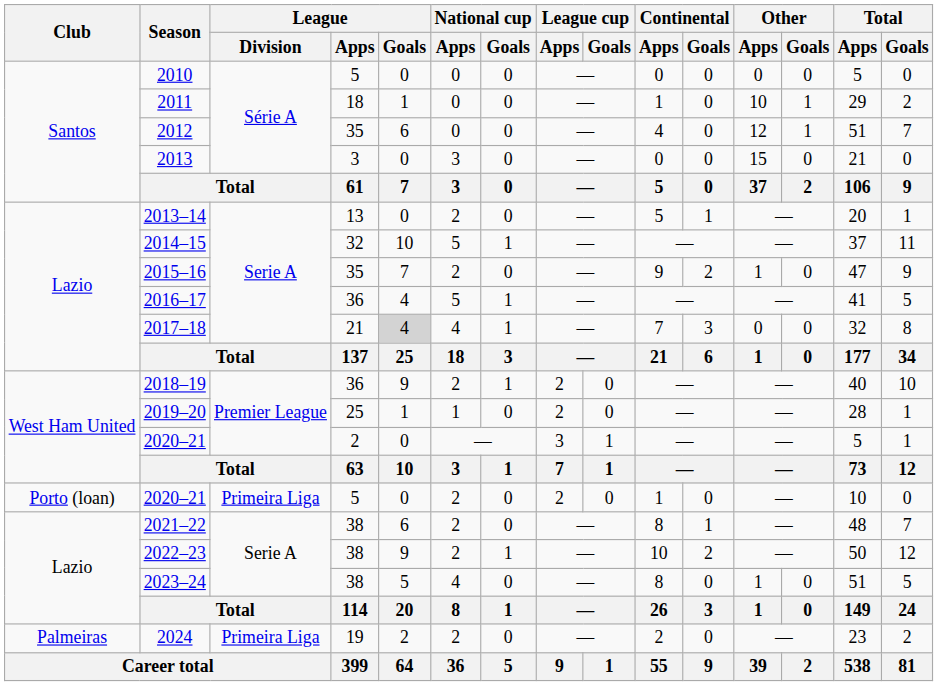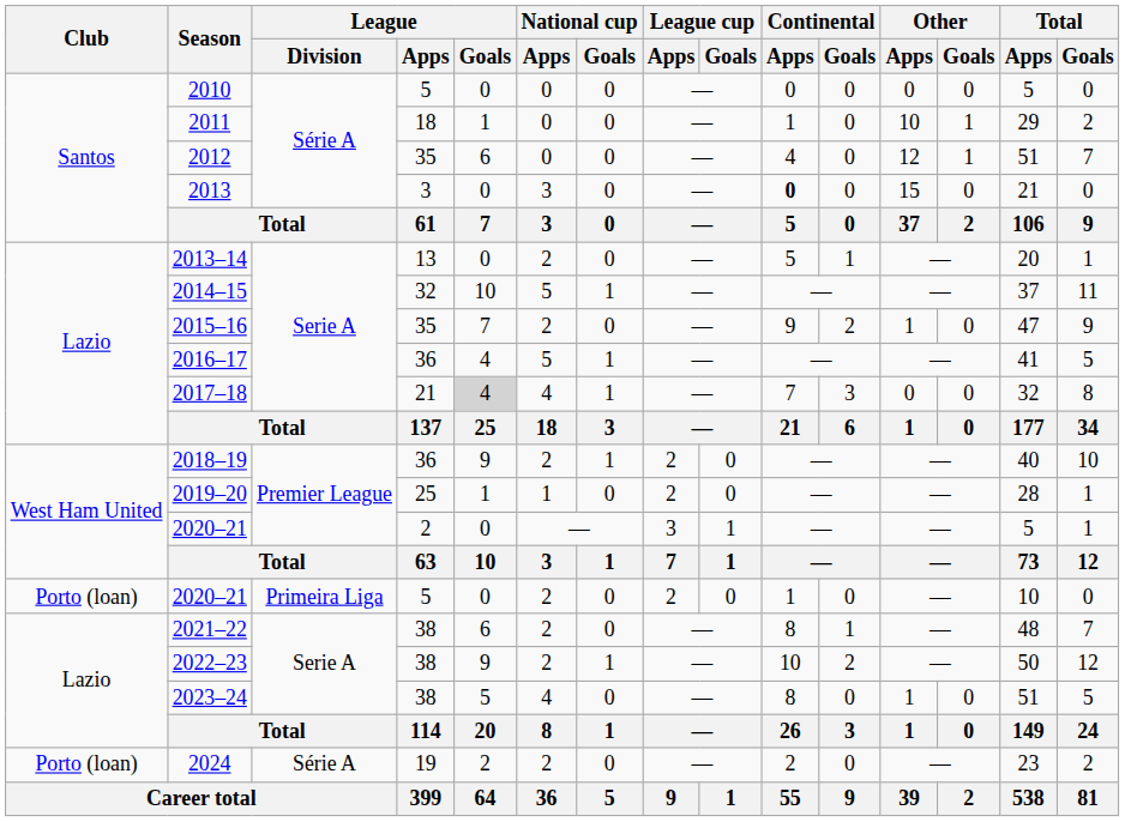 <table class="wikitable" style="font-size:100%; text-align:center;">
 <tr>
 <th rowspan="2">Club</th>
 <th rowspan="2">Season</th>
 <th colspan="3">League</th>
 <th colspan="2">National cup</th>
 <th colspan="2">League cup</th>
 <th colspan="2">Continental</th>
 <th colspan="2">Other</th>
 <th colspan="2">Total</th>
 </tr>
 <tr>
 <th>Division</th>
 <th>Apps</th>
 <th>Goals</th>
 <th>Apps</th>
 <th>Goals</th>
 <th>Apps</th>
 <th>Goals</th>
 <th>Apps</th>
 <th>Goals</th>
 <th>Apps</th>
 <th>Goals</th>
 <th>Apps</th>
 <th>Goals</th>
 </tr>
 <tr>
 <td rowspan="5"><a href='#'>Santos</a></td>
 <td><a href='#'>2010</a></td>
 <td rowspan="4"><a href='#'>Série A</a></td>
 <td>5</td>
 <td>0</td>
 <td>0</td>
 <td>0</td>
 <td colspan="2">—</td>
 <td>0</td>
 <td>0</td>
 <td>0</td>
 <td>0</td>
 <td>5</td>
 <td>0</td>
 </tr>
 <tr>
 <td><a href='#'>2011</a></td>
 <td>18</td>
 <td>1</td>
 <td>0</td>
 <td>0</td>
 <td colspan="2">—</td>
 <td>1</td>
 <td>0</td>
 <td>10</td>
 <td>1</td>
 <td>29</td>
 <td>2</td>
 </tr>
 <tr>
 <td><a href='#'>2012</a></td>
 <td>35</td>
 <td>6</td>
 <td>0</td>
 <td>0</td>
 <td colspan="2">—</td>
 <td>4</td>
 <td>0</td>
 <td>12</td>
 <td>1</td>
 <td>51</td>
 <td>7</td>
 </tr>
 <tr>
 <td><a href='#'>2013</a></td>
 <td>3</td>
 <td>0</td>
 <td>3</td>
 <td>0</td>
 <td colspan="2">—</td>
-<td>0</td>
+<td><strong>0</strong></td>
 <td>0</td>
 <td>15</td>
 <td>0</td>
 <td>21</td>
 <td>0</td>
 </tr>
 <tr>
 <th colspan="2">Total</th>
 <th>61</th>
 <th>7</th>
 <th>3</th>
 <th>0</th>
 <th colspan="2">—</th>
 <th>5</th>
 <th>0</th>
 <th>37</th>
 <th>2</th>
 <th>106</th>
 <th>9</th>
 </tr>
 <tr>
 <td rowspan="6"><a href='#'>Lazio</a></td>
 <td><a href='#'>2013–14</a></td>
 <td rowspan="5"><a href='#'>Serie A</a></td>
 <td>13</td>
 <td>0</td>
 <td>2</td>
 <td>0</td>
 <td colspan="2">—</td>
 <td>5</td>
 <td>1</td>
 <td colspan="2">—</td>
 <td>20</td>
 <td>1</td>
 </tr>
 <tr>
 <td><a href='#'>2014–15</a></td>
 <td>32</td>
 <td>10</td>
 <td>5</td>
 <td>1</td>
 <td colspan="2">—</td>
 <td colspan="2">—</td>
 <td colspan="2">—</td>
 <td>37</td>
 <td>11</td>
 </tr>
 <tr>
 <td><a href='#'>2015–16</a></td>
 <td>35</td>
 <td>7</td>
 <td>2</td>
 <td>0</td>
 <td colspan="2">—</td>
 <td>9</td>
 <td>2</td>
 <td>1</td>
 <td>0</td>
 <td>47</td>
 <td>9</td>
 </tr>
 <tr>
 <td><a href='#'>2016–17</a></td>
 <td>36</td>
 <td>4</td>
 <td>5</td>
 <td>1</td>
 <td colspan="2">—</td>
 <td colspan="2">—</td>
 <td colspan="2">—</td>
 <td>41</td>
 <td>5</td>
 </tr>
 <tr>
 <td><a href='#'>2017–18</a></td>
 <td>21</td>
 <td style="background: lightgrey;">4</td>
 <td>4</td>
 <td>1</td>
 <td colspan="2">—</td>
 <td>7</td>
 <td>3</td>
 <td>0</td>
 <td>0</td>
 <td>32</td>
 <td>8</td>
 </tr>
 <tr>
 <th colspan="2">Total</th>
 <th>137</th>
 <th>25</th>
 <th>18</th>
 <th>3</th>
 <th colspan="2">—</th>
 <th>21</th>
 <th>6</th>
 <th>1</th>
 <th>0</th>
 <th>177</th>
 <th>34</th>
 </tr>
 <tr>
 <td rowspan="4"><a href='#'>West Ham United</a></td>
 <td><a href='#'>2018–19</a></td>
 <td rowspan="3"><a href='#'>Premier League</a></td>
 <td>36</td>
 <td>9</td>
 <td>2</td>
 <td>1</td>
 <td>2</td>
 <td>0</td>
 <td colspan="2">—</td>
 <td colspan="2">—</td>
 <td>40</td>
 <td>10</td>
 </tr>
 <tr>
 <td><a href='#'>2019–20</a></td>
 <td>25</td>
 <td>1</td>
 <td>1</td>
 <td>0</td>
 <td>2</td>
 <td>0</td>
 <td colspan="2">—</td>
 <td colspan="2">—</td>
 <td>28</td>
 <td>1</td>
 </tr>
 <tr>
 <td><a href='#'>2020–21</a></td>
 <td>2</td>
 <td>0</td>
 <td colspan="2">—</td>
 <td>3</td>
 <td>1</td>
 <td colspan="2">—</td>
 <td colspan="2">—</td>
 <td>5</td>
 <td>1</td>
 </tr>
 <tr>
 <th colspan="2">Total</th>
 <th>63</th>
 <th>10</th>
 <th>3</th>
 <th>1</th>
 <th>7</th>
 <th>1</th>
 <th colspan="2">—</th>
 <th colspan="2">—</th>
 <th>73</th>
 <th>12</th>
 </tr>
 <tr>
 <td><a href='#'>Porto</a> (loan)</td>
 <td><a href='#'>2020–21</a></td>
 <td><a href='#'>Primeira Liga</a></td>
 <td>5</td>
 <td>0</td>
 <td>2</td>
 <td>0</td>
 <td>2</td>
 <td>0</td>
 <td>1</td>
 <td>0</td>
 <td colspan="2">—</td>
 <td>10</td>
 <td>0</td>
 </tr>
 <tr>
 <td rowspan="4">Lazio</td>
 <td><a href='#'>2021–22</a></td>
 <td rowspan="3">Serie A</td>
 <td>38</td>
 <td>6</td>
 <td>2</td>
 <td>0</td>
 <td colspan="2">—</td>
 <td>8</td>
 <td>1</td>
 <td colspan="2">—</td>
 <td>48</td>
 <td>7</td>
 </tr>
 <tr>
 <td><a href='#'>2022–23</a></td>
 <td>38</td>
 <td>9</td>
 <td>2</td>
 <td>1</td>
 <td colspan="2">—</td>
 <td>10</td>
 <td>2</td>
 <td colspan="2">—</td>
 <td>50</td>
 <td>12</td>
 </tr>
 <tr>
 <td><a href='#'>2023–24</a></td>
 <td>38</td>
 <td>5</td>
 <td>4</td>
 <td>0</td>
 <td colspan="2">—</td>
 <td>8</td>
 <td>0</td>
 <td>1</td>
 <td>0</td>
 <td>51</td>
 <td>5</td>
 </tr>
 <tr>
 <th colspan="2">Total</th>
 <th>114</th>
 <th>20</th>
 <th>8</th>
 <th>1</th>
 <th colspan="2">—</th>
 <th>26</th>
 <th>3</th>
 <th>1</th>
 <th>0</th>
 <th>149</th>
 <th>24</th>
 </tr>
 <tr>
-<td><a href='#'>Palmeiras</a></td>
+<td><a href='#'>Porto</a> (loan)</td>
 <td><a href='#'>2024</a></td>
-<td><a href='#'>Primeira Liga</a></td>
+<td>Série A</td>
 <td>19</td>
 <td>2</td>
 <td>2</td>
 <td>0</td>
 <td colspan="2">—</td>
 <td>2</td>
 <td>0</td>
 <td colspan="2">—</td>
 <td>23</td>
 <td>2</td>
 </tr>
 <tr>
 <th colspan="3">Career total</th>
 <th>399</th>
 <th>64</th>
 <th>36</th>
 <th>5</th>
 <th>9</th>
 <th>1</th>
 <th>55</th>
 <th>9</th>
 <th>39</th>
 <th>2</th>
 <th>538</th>
 <th>81</th>
 </tr>
 </table>
